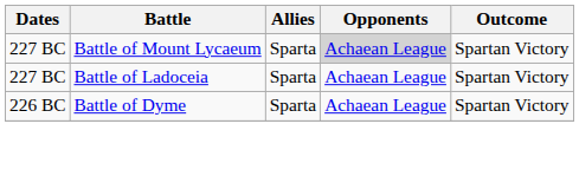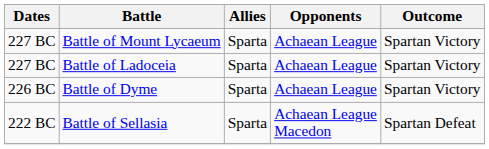 <table class="wikitable sortable">
 <tr>
 <th>Dates</th>
 <th>Battle</th>
 <th>Allies</th>
 <th>Opponents</th>
 <th>Outcome</th>
 </tr>
 <tr>
 <td>227 BC</td>
 <td><a href='#'>Battle of Mount Lycaeum</a></td>
 <td>Sparta</td>
-<td style="background: lightgrey;"><a href='#'>Achaean League</a></td>
+<td><a href='#'>Achaean League</a></td>
 <td>Spartan Victory</td>
 </tr>
 <tr>
 <td>227 BC</td>
 <td><a href='#'>Battle of Ladoceia</a></td>
 <td>Sparta</td>
 <td><a href='#'>Achaean League</a></td>
 <td>Spartan Victory</td>
 </tr>
 <tr>
 <td>226 BC</td>
 <td><a href='#'>Battle of Dyme</a></td>
 <td>Sparta</td>
 <td><a href='#'>Achaean League</a></td>
 <td>Spartan Victory</td>
 </tr>
 <tr>
+<td>222 BC</td>
+<td><a href='#'>Battle of Sellasia</a></td>
+<td>Sparta</td>
+<td><a href='#'>Achaean League</a><br><a href='#'>Macedon</a></td>
+<td>Spartan Defeat</td>
+</tr>
+<tr>
 </tr>
 </table>
